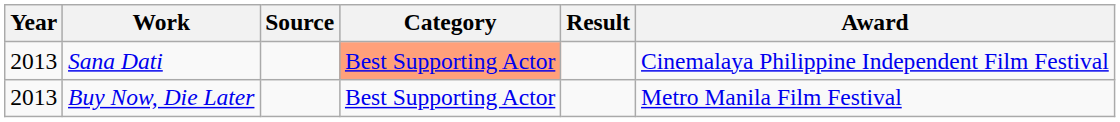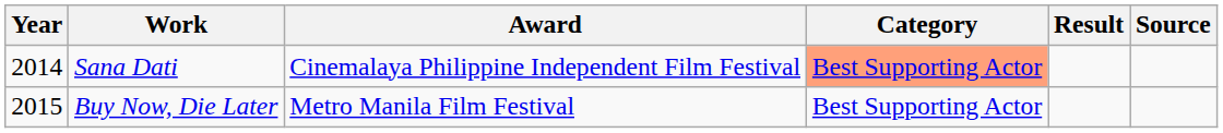 <table class="wikitable">
 <tr>
 <th>Year</th>
 <th>Work</th>
-<th>Source </th>
+<th>Award</th>
 <th>Category</th>
 <th>Result</th>
-<th>Award</th>
+<th>Source </th>
 </tr>
 <tr>
-<td>2013</td>
+<td>2014</td>
 <td><a href='#'><em>Sana Dati</em></a></td>
-<td></td>
+<td><a href='#'>Cinemalaya Philippine Independent Film Festival</a></td>
 <td style="background: lightsalmon;"><a href='#'>Best Supporting Actor</a></td>
 <td></td>
-<td><a href='#'>Cinemalaya Philippine Independent Film Festival</a></td>
+<td></td>
 </tr>
 <tr>
-<td>2013</td>
+<td>2015</td>
 <td><em><a href='#'>Buy Now, Die Later</a></em></td>
-<td></td>
+<td><a href='#'>Metro Manila Film Festival</a></td>
 <td><a href='#'>Best Supporting Actor</a></td>
 <td></td>
-<td><a href='#'>Metro Manila Film Festival</a></td>
+<td></td>
 </tr>
 </table>
